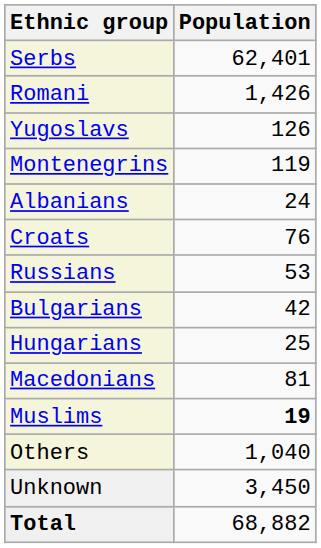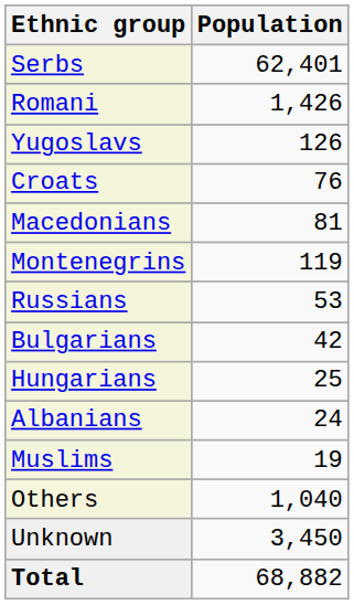 <table class="wikitable">
 <tr>
 <th>Ethnic group</th>
 <th>Population</th>
 </tr>
 <tr>
 <td style="background:#F5F5DC;"><a href='#'>Serbs</a></td>
 <td align="right">62,401</td>
 </tr>
 <tr>
 <td style="background:#F5F5DC;"><a href='#'>Romani</a></td>
 <td align="right">1,426</td>
 </tr>
 <tr>
 <td style="background:#F5F5DC;"><a href='#'>Yugoslavs</a></td>
 <td align="right">126</td>
 </tr>
 <tr>
+<td style="background:#F5F5DC;"><a href='#'>Croats</a></td>
+<td align="right">76</td>
+</tr>
+<tr>
+<td style="background:#F5F5DC;"><a href='#'>Macedonians</a></td>
+<td align="right">81</td>
+</tr>
+<tr>
 <td style="background:#F5F5DC;"><a href='#'>Montenegrins</a></td>
 <td align="right">119</td>
-</tr>
-<tr>
-<td style="background:#F5F5DC;"><a href='#'>Albanians</a></td>
-<td align="right">24</td>
-</tr>
-<tr>
-<td style="background:#F5F5DC;"><a href='#'>Croats</a></td>
-<td align="right">76</td>
 </tr>
 <tr>
 <td style="background:#F5F5DC;"><a href='#'>Russians</a></td>
 <td align="right">53</td>
 </tr>
 <tr>
 <td style="background:#F5F5DC;"><a href='#'>Bulgarians</a></td>
 <td align="right">42</td>
 </tr>
 <tr>
 <td style="background:#F5F5DC;"><a href='#'>Hungarians</a></td>
 <td align="right">25</td>
 </tr>
 <tr>
-<td style="background:#F5F5DC;"><a href='#'>Macedonians</a></td>
-<td align="right">81</td>
+<td style="background:#F5F5DC;"><a href='#'>Albanians</a></td>
+<td align="right">24</td>
 </tr>
 <tr>
 <td style="background:#F5F5DC;"><a href='#'>Muslims</a></td>
-<td align="right"><strong>19</strong></td>
+<td align="right">19</td>
 </tr>
 <tr>
 <td style="background:#F5F5DC;">Others</td>
 <td align="right">1,040</td>
 </tr>
 <tr>
 <td style="background:#F0F0F0;">Unknown</td>
 <td align="right">3,450</td>
 </tr>
 <tr>
 <td style="background:#F0F0F0;"><strong>Total</strong></td>
 <td align="right">68,882</td>
 </tr>
 </table>
